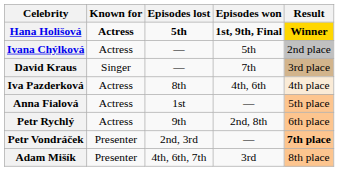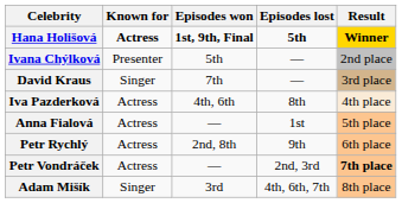 <table class="wikitable" style="text-align:center;">
 <tr>
 <th>Celebrity</th>
 <th>Known for</th>
+<th>Episodes won</th>
 <th>Episodes lost</th>
-<th>Episodes won</th>
 <th>Result</th>
 </tr>
 <tr>
 <th><a href='#'>Hana Holišová</a></th>
 <td><strong>Actress</strong></td>
+<td><strong>1st, 9th, Final</strong></td>
 <td><strong>5th</strong></td>
-<td><strong>1st, 9th, Final</strong></td>
 <td style="background:gold;"><strong>Winner</strong></td>
 </tr>
 <tr>
 <th><a href='#'>Ivana Chýlková</a></th>
-<td>Actress</td>
+<td>Presenter</td>
+<td>5th</td>
 <td>—</td>
-<td>5th</td>
 <td style="background:silver;">2nd place</td>
 </tr>
 <tr>
 <th>David Kraus</th>
 <td>Singer</td>
+<td>7th</td>
 <td>—</td>
-<td>7th</td>
 <td bgcolor=tan>3rd place</td>
 </tr>
 <tr>
 <th>Iva Pazderková</th>
 <td>Actress</td>
+<td>4th, 6th</td>
 <td>8th</td>
-<td>4th, 6th</td>
 <td style="background:antiquewhite;">4th place</td>
 </tr>
 <tr>
 <th>Anna Fialová</th>
 <td>Actress</td>
+<td>—</td>
 <td>1st</td>
-<td>—</td>
 <td style="background:#fdc58f;">5th place</td>
 </tr>
 <tr>
 <th>Petr Rychlý</th>
 <td>Actress</td>
+<td>2nd, 8th</td>
 <td>9th</td>
-<td>2nd, 8th</td>
 <td style="background:#fdc58f;">6th place</td>
 </tr>
 <tr>
 <th>Petr Vondráček</th>
-<td>Presenter</td>
+<td>Actress</td>
+<td>—</td>
 <td>2nd, 3rd</td>
-<td>—</td>
 <td style="background:#fdc58f;"><strong>7th place</strong></td>
 </tr>
 <tr>
 <th>Adam Mišík</th>
-<td>Presenter</td>
+<td>Singer</td>
+<td>3rd</td>
 <td>4th, 6th, 7th</td>
-<td>3rd</td>
 <td style="background:#fdc58f;">8th place</td>
 </tr>
 </table>
